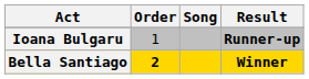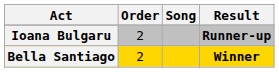 <table class="wikitable plainrowheaders" style="text-align:center;">
 <tr>
 <th scope="col">Act</th>
 <th scope="col">Order</th>
 <th scope="col">Song</th>
 <th scope="col">Result</th>
 </tr>
 <tr>
 </tr>
 <tr bgcolor=silver>
 <th scope="row">Ioana Bulgaru</th>
-<td>1</td>
+<td>2</td>
 <td></td>
 <td><strong>Runner-up</strong></td>
 </tr>
 <tr bgcolor=gold>
 <th scope="row">Bella Santiago</th>
-<td><strong>2</strong></td>
+<td>2</td>
 <td></td>
 <td><strong>Winner</strong></td>
 </tr>
 </table>
